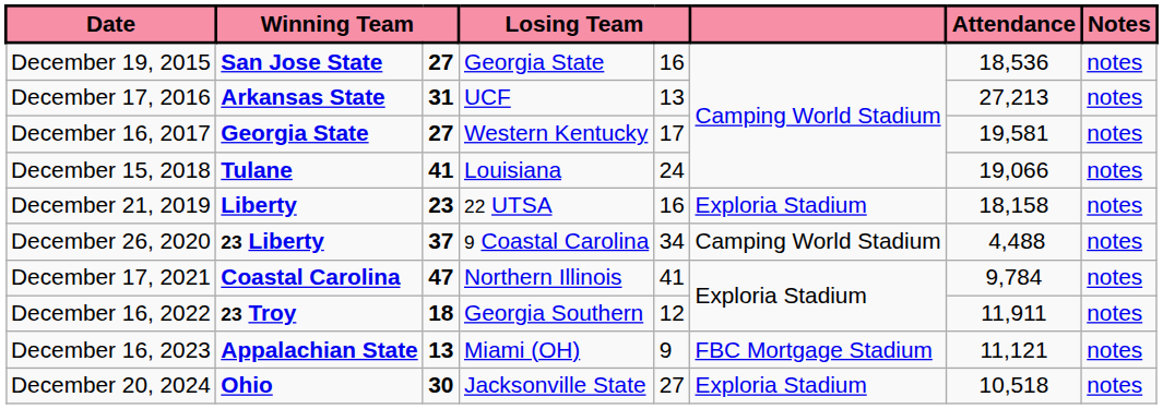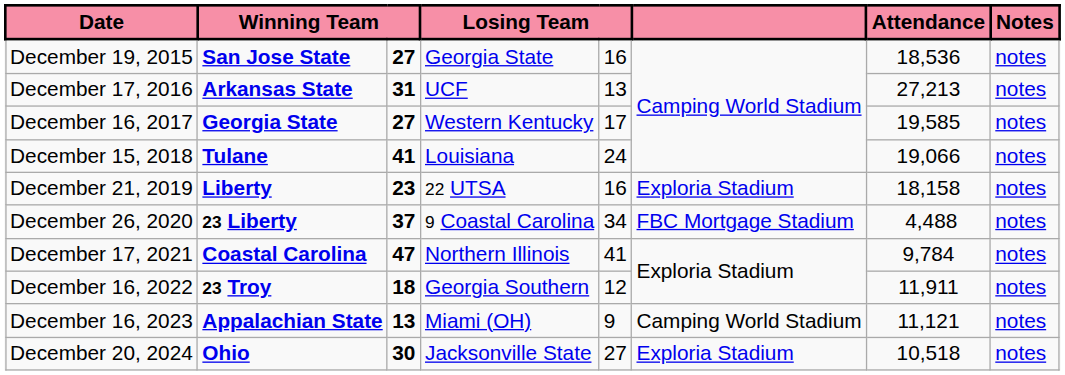 <table class="wikitable">
 <tr>
 <th style="background:#F78FA7; color:#000000; border: 2px solid #000000;">Date</th>
 <th style="background:#F78FA7; color:#000000; border: 2px solid #000000;" colspan="2">Winning Team</th>
 <th style="background:#F78FA7; color:#000000; border: 2px solid #000000;" colspan="2">Losing Team</th>
 <th style="background:#F78FA7; color:#000000; border: 2px solid #000000;"></th>
 <th style="background:#F78FA7; color:#000000; border: 2px solid #000000;">Attendance</th>
 <th style="background:#F78FA7; color:#000000; border: 2px solid #000000;">Notes</th>
 </tr>
 <tr>
 <td>December 19, 2015</td>
 <td><strong><a href='#'>San Jose State</a></strong></td>
 <td><strong>27</strong></td>
 <td><a href='#'>Georgia State</a></td>
 <td>16</td>
 <td rowspan=4><a href='#'>Camping World Stadium</a></td>
 <td align=center>18,536</td>
 <td><a href='#'>notes</a></td>
 </tr>
 <tr>
 <td>December 17, 2016</td>
 <td><strong><a href='#'>Arkansas State</a></strong></td>
 <td><strong>31</strong></td>
 <td><a href='#'>UCF</a></td>
 <td>13</td>
 <td align=center>27,213</td>
 <td><a href='#'>notes</a></td>
 </tr>
 <tr>
 <td>December 16, 2017</td>
 <td><strong><a href='#'>Georgia State</a></strong></td>
 <td><strong>27</strong></td>
 <td><a href='#'>Western Kentucky</a></td>
 <td>17</td>
-<td align=center>19,581</td>
+<td align=center>19,585</td>
 <td><a href='#'>notes</a></td>
 </tr>
 <tr>
 <td>December 15, 2018</td>
 <td><strong><a href='#'>Tulane</a></strong></td>
 <td><strong>41</strong></td>
 <td><a href='#'>Louisiana</a></td>
 <td>24</td>
 <td align=center>19,066</td>
 <td><a href='#'>notes</a></td>
 </tr>
 <tr>
 <td>December 21, 2019</td>
 <td><strong><a href='#'>Liberty</a></strong></td>
 <td><strong>23</strong></td>
 <td><small>22</small> <a href='#'>UTSA</a></td>
 <td>16</td>
 <td><a href='#'>Exploria Stadium</a></td>
 <td align=center>18,158</td>
 <td><a href='#'>notes</a></td>
 </tr>
 <tr>
 <td>December 26, 2020</td>
 <td><strong><small>23</small> <a href='#'>Liberty</a></strong></td>
 <td><strong>37</strong></td>
 <td><small>9</small> <a href='#'>Coastal Carolina</a></td>
 <td>34</td>
-<td>Camping World Stadium</td>
+<td><a href='#'>FBC Mortgage Stadium</a></td>
 <td align=center> 4,488</td>
 <td><a href='#'>notes</a></td>
 </tr>
 <tr>
 <td>December 17, 2021</td>
 <td><strong><a href='#'>Coastal Carolina</a></strong></td>
 <td><strong>47</strong></td>
 <td><a href='#'>Northern Illinois</a></td>
 <td>41</td>
 <td rowspan=2>Exploria Stadium</td>
 <td align=center>9,784</td>
 <td><a href='#'>notes</a></td>
 </tr>
 <tr>
 <td>December 16, 2022</td>
 <td><strong><small>23</small> <a href='#'>Troy</a></strong></td>
 <td><strong>18</strong></td>
 <td><a href='#'>Georgia Southern</a></td>
 <td>12</td>
 <td align=center>11,911</td>
 <td><a href='#'>notes</a></td>
 </tr>
 <tr>
 <td>December 16, 2023</td>
 <td><strong><a href='#'>Appalachian State</a></strong></td>
 <td><strong>13</strong></td>
 <td><a href='#'>Miami (OH)</a></td>
 <td>9</td>
-<td><a href='#'>FBC Mortgage Stadium</a></td>
+<td>Camping World Stadium</td>
 <td align=center>11,121</td>
 <td><a href='#'>notes</a></td>
 </tr>
 <tr>
 <td>December 20, 2024</td>
 <td><strong><a href='#'>Ohio</a></strong></td>
 <td><strong>30</strong></td>
 <td><a href='#'>Jacksonville State</a></td>
 <td>27</td>
 <td><a href='#'>Exploria Stadium</a></td>
 <td align=center>10,518</td>
 <td><a href='#'>notes</a></td>
 </tr>
 </table>
